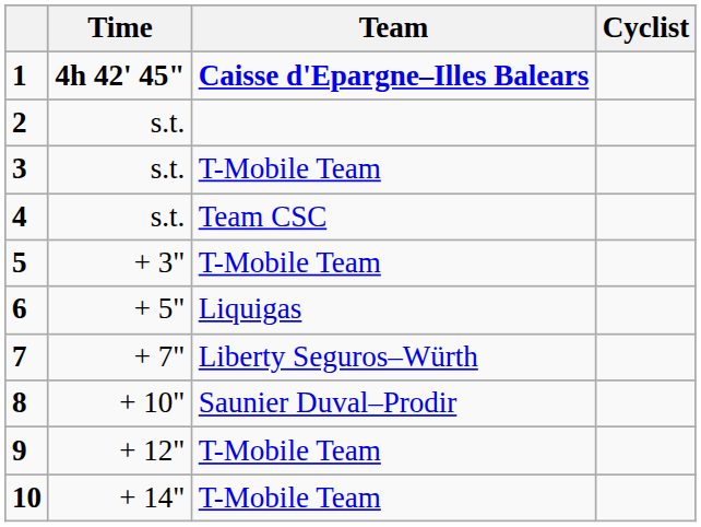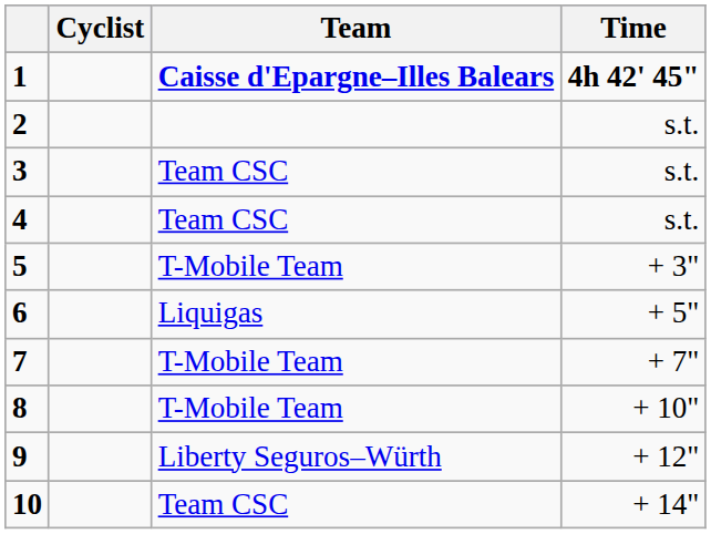 <table class="wikitable">
 <tr style="background:#ccccff;">
 <th></th>
+<th>Cyclist</th>
+<th>Team</th>
 <th>Time</th>
-<th>Team</th>
-<th>Cyclist</th>
 </tr>
 <tr>
 <td><strong>1</strong></td>
+<td><strong></strong></td>
+<td><strong><a href='#'>Caisse d'Epargne–Illes Balears</a></strong></td>
 <td align=right><strong>4h 42' 45"</strong></td>
-<td><strong><a href='#'>Caisse d'Epargne–Illes Balears</a></strong></td>
-<td><strong></strong></td>
 </tr>
 <tr>
 <td><strong>2</strong></td>
-<td align=right>s.t.</td>
 <td></td>
 <td></td>
+<td align=right>s.t.</td>
 </tr>
 <tr>
 <td><strong>3</strong></td>
+<td></td>
+<td><a href='#'>Team CSC</a></td>
 <td align=right>s.t.</td>
-<td><a href='#'>T-Mobile Team</a></td>
-<td></td>
 </tr>
 <tr>
 <td><strong>4</strong></td>
+<td></td>
+<td><a href='#'>Team CSC</a></td>
 <td align=right>s.t.</td>
-<td><a href='#'>Team CSC</a></td>
-<td></td>
 </tr>
 <tr>
 <td><strong>5</strong></td>
+<td></td>
+<td><a href='#'>T-Mobile Team</a></td>
 <td align=right>+ 3"</td>
-<td><a href='#'>T-Mobile Team</a></td>
-<td></td>
 </tr>
 <tr>
 <td><strong>6</strong></td>
+<td></td>
+<td><a href='#'>Liquigas</a></td>
 <td align=right>+ 5"</td>
-<td><a href='#'>Liquigas</a></td>
-<td></td>
 </tr>
 <tr>
 <td><strong>7</strong></td>
+<td></td>
+<td><a href='#'>T-Mobile Team</a></td>
 <td align=right>+ 7"</td>
-<td><a href='#'>Liberty Seguros–Würth</a></td>
-<td></td>
 </tr>
 <tr>
 <td><strong>8</strong></td>
+<td></td>
+<td><a href='#'>T-Mobile Team</a></td>
 <td align=right>+ 10"</td>
-<td><a href='#'>Saunier Duval–Prodir</a></td>
-<td></td>
 </tr>
 <tr>
 <td><strong>9</strong></td>
+<td></td>
+<td><a href='#'>Liberty Seguros–Würth</a></td>
 <td align=right>+ 12"</td>
-<td><a href='#'>T-Mobile Team</a></td>
-<td></td>
 </tr>
 <tr>
 <td><strong>10</strong></td>
+<td></td>
+<td><a href='#'>Team CSC</a></td>
 <td align=right>+ 14"</td>
-<td><a href='#'>T-Mobile Team</a></td>
-<td></td>
 </tr>
 </table>
